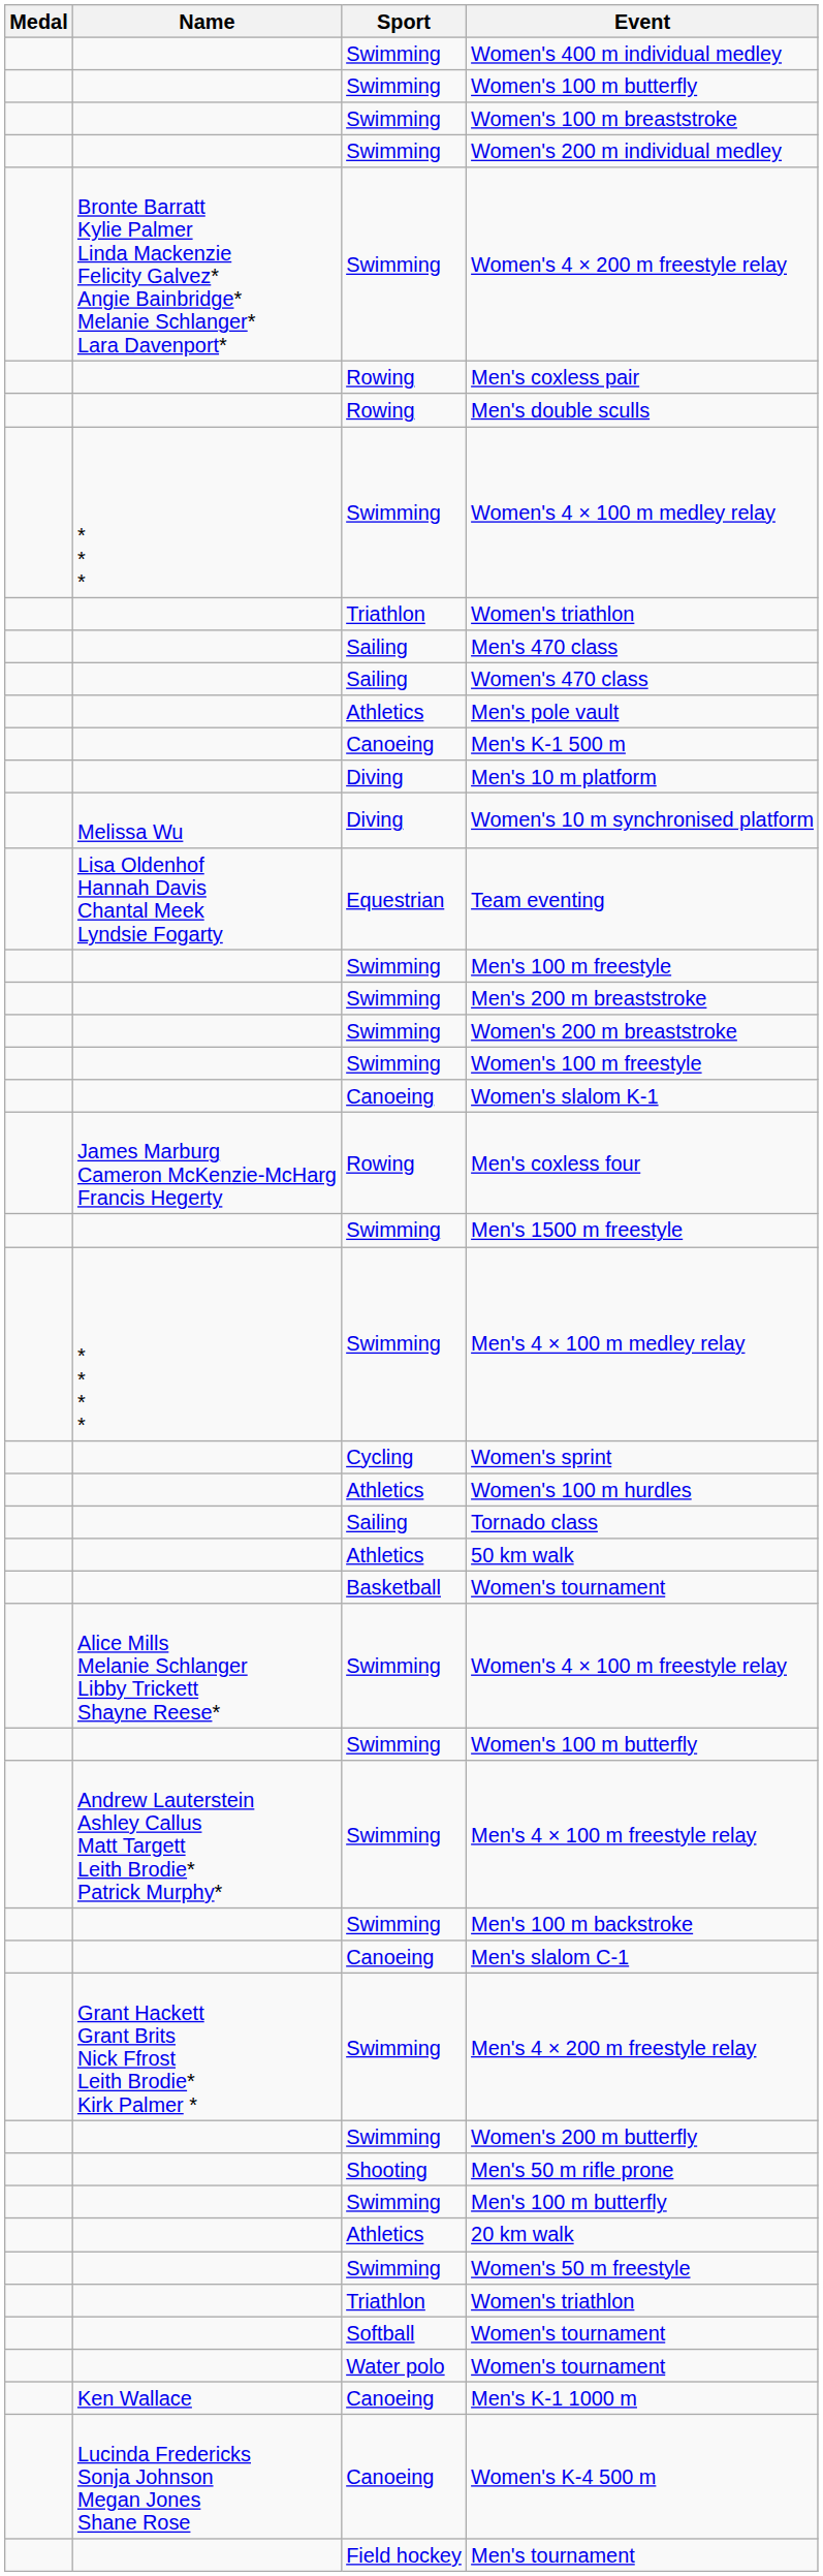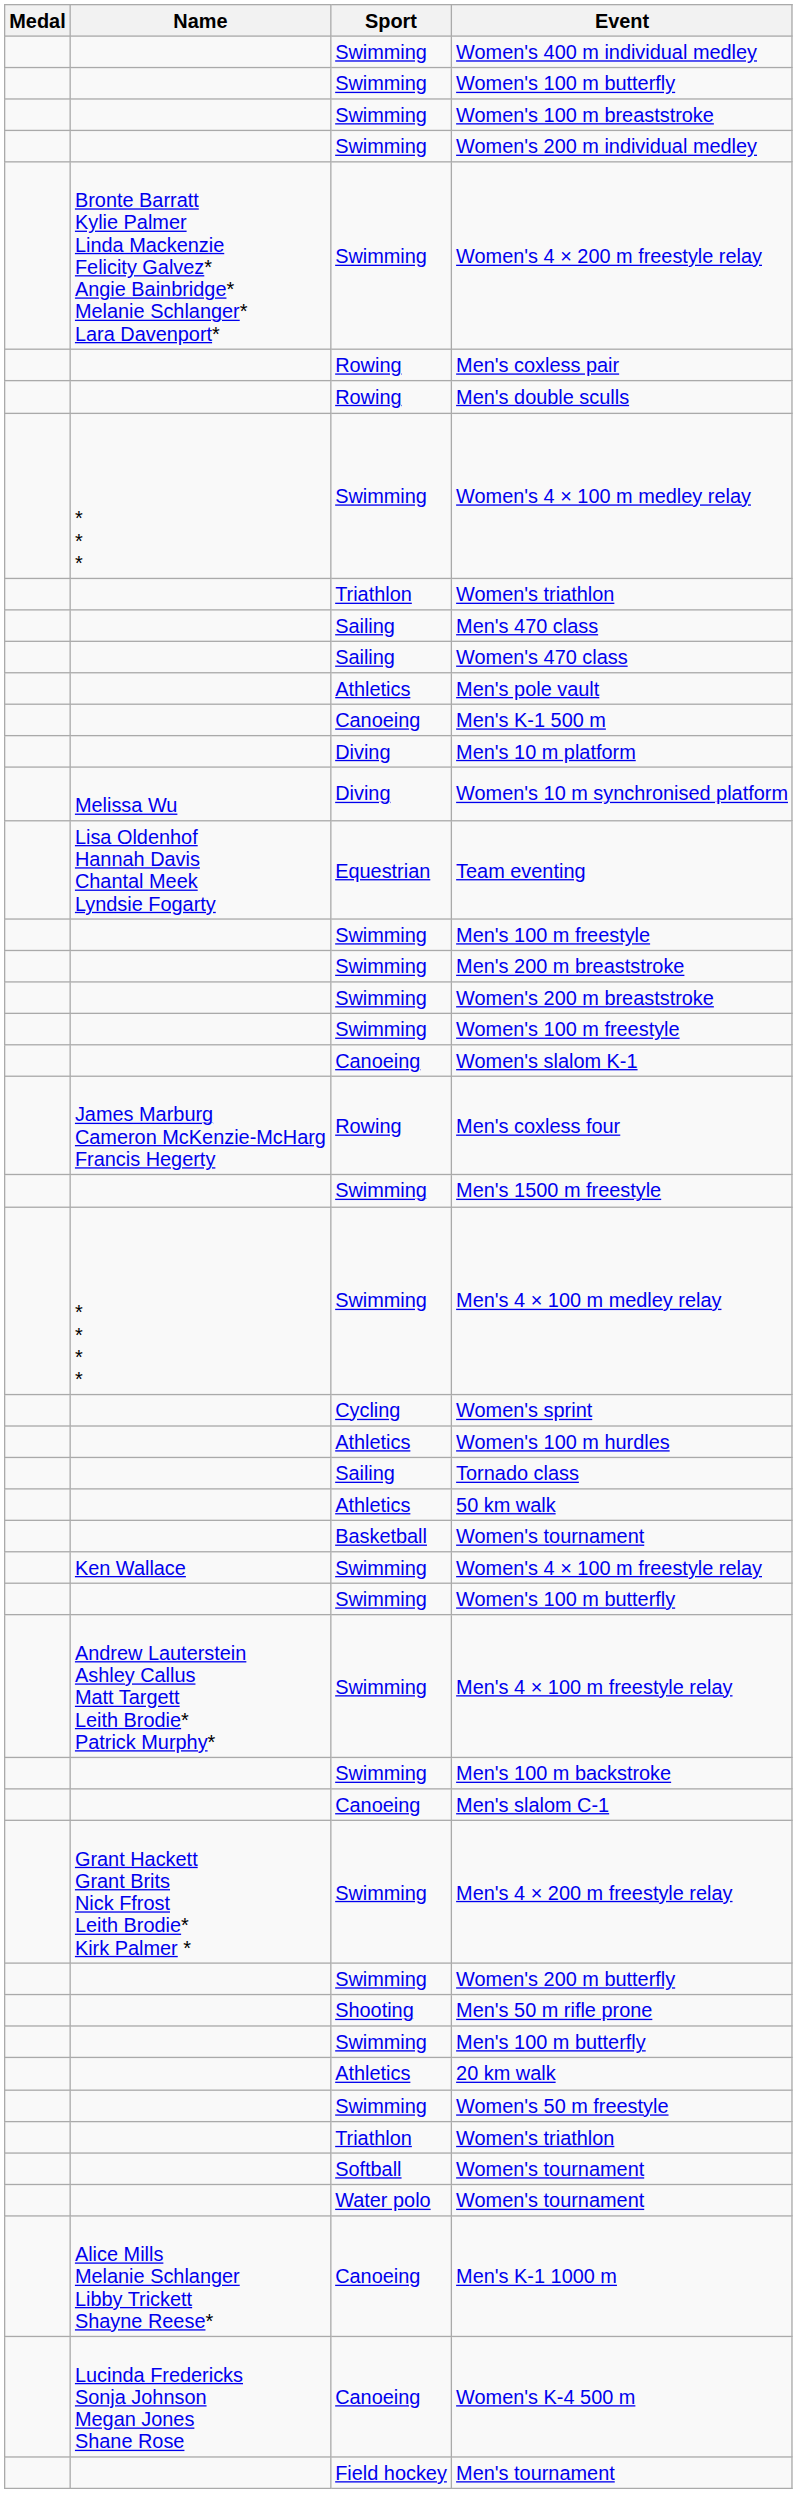 <table class="wikitable sortable" style="font-size:95%">
 <tr>
 <th>Medal</th>
 <th>Name</th>
 <th>Sport</th>
 <th>Event</th>
 </tr>
 <tr>
 <td></td>
 <td></td>
 <td><a href='#'>Swimming</a></td>
 <td><a href='#'>Women's 400 m individual medley</a></td>
 </tr>
 <tr>
 <td></td>
 <td></td>
 <td><a href='#'>Swimming</a></td>
 <td><a href='#'>Women's 100 m butterfly</a></td>
 </tr>
 <tr>
 <td></td>
 <td></td>
 <td><a href='#'>Swimming</a></td>
 <td><a href='#'>Women's 100 m breaststroke</a></td>
 </tr>
 <tr>
 <td></td>
 <td></td>
 <td><a href='#'>Swimming</a></td>
 <td><a href='#'>Women's 200 m individual medley</a></td>
 </tr>
 <tr>
 <td></td>
 <td><br><a href='#'>Bronte Barratt</a><br><a href='#'>Kylie Palmer</a><br><a href='#'>Linda Mackenzie</a><br><a href='#'>Felicity Galvez</a>*<br><a href='#'>Angie Bainbridge</a>*<br><a href='#'>Melanie Schlanger</a>*<br><a href='#'>Lara Davenport</a>*</td>
 <td><a href='#'>Swimming</a></td>
 <td><a href='#'>Women's 4 × 200 m freestyle relay</a></td>
 </tr>
 <tr>
 <td></td>
 <td><br></td>
 <td><a href='#'>Rowing</a></td>
 <td><a href='#'>Men's coxless pair</a></td>
 </tr>
 <tr>
 <td></td>
 <td><br></td>
 <td><a href='#'>Rowing</a></td>
 <td><a href='#'>Men's double sculls</a></td>
 </tr>
 <tr>
 <td></td>
 <td><br><br><br><br> *<br>*<br>*</td>
 <td><a href='#'>Swimming</a></td>
 <td><a href='#'>Women's 4 × 100 m medley relay</a></td>
 </tr>
 <tr>
 <td></td>
 <td></td>
 <td><a href='#'>Triathlon</a></td>
 <td><a href='#'>Women's triathlon</a></td>
 </tr>
 <tr>
 <td></td>
 <td><br></td>
 <td><a href='#'>Sailing</a></td>
 <td><a href='#'>Men's 470 class</a></td>
 </tr>
 <tr>
 <td></td>
 <td><br></td>
 <td><a href='#'>Sailing</a></td>
 <td><a href='#'>Women's 470 class</a></td>
 </tr>
 <tr>
 <td></td>
 <td></td>
 <td><a href='#'>Athletics</a></td>
 <td><a href='#'>Men's pole vault</a></td>
 </tr>
 <tr>
 <td></td>
 <td></td>
 <td><a href='#'>Canoeing</a></td>
 <td><a href='#'>Men's K-1 500 m</a></td>
 </tr>
 <tr>
 <td></td>
 <td></td>
 <td><a href='#'>Diving</a></td>
 <td><a href='#'>Men's 10 m platform</a></td>
 </tr>
 <tr>
 <td></td>
 <td><br><a href='#'>Melissa Wu</a></td>
 <td><a href='#'>Diving</a></td>
 <td><a href='#'>Women's 10 m synchronised platform</a></td>
 </tr>
 <tr>
 <td></td>
 <td><a href='#'>Lisa Oldenhof</a><br><a href='#'>Hannah Davis</a><br><a href='#'>Chantal Meek</a><br><a href='#'>Lyndsie Fogarty</a></td>
 <td><a href='#'>Equestrian</a></td>
 <td><a href='#'>Team eventing</a></td>
 </tr>
 <tr>
 <td></td>
 <td></td>
 <td><a href='#'>Swimming</a></td>
 <td><a href='#'>Men's 100 m freestyle</a></td>
 </tr>
 <tr>
 <td></td>
 <td></td>
 <td><a href='#'>Swimming</a></td>
 <td><a href='#'>Men's 200 m breaststroke</a></td>
 </tr>
 <tr>
 <td></td>
 <td></td>
 <td><a href='#'>Swimming</a></td>
 <td><a href='#'>Women's 200 m breaststroke</a></td>
 </tr>
 <tr>
 <td></td>
 <td></td>
 <td><a href='#'>Swimming</a></td>
 <td><a href='#'>Women's 100 m freestyle</a></td>
 </tr>
 <tr>
 <td></td>
 <td></td>
 <td><a href='#'>Canoeing</a></td>
 <td><a href='#'>Women's slalom K-1</a></td>
 </tr>
 <tr>
 <td></td>
 <td><br><a href='#'>James Marburg</a><br><a href='#'>Cameron McKenzie-McHarg</a><br><a href='#'>Francis Hegerty</a></td>
 <td><a href='#'>Rowing</a></td>
 <td><a href='#'>Men's coxless four</a></td>
 </tr>
 <tr>
 <td></td>
 <td></td>
 <td><a href='#'>Swimming</a></td>
 <td><a href='#'>Men's 1500 m freestyle</a></td>
 </tr>
 <tr>
 <td></td>
 <td><br><br><br><br> *<br>*<br>*<br>*</td>
 <td><a href='#'>Swimming</a></td>
 <td><a href='#'>Men's 4 × 100 m medley relay</a></td>
 </tr>
 <tr>
 <td></td>
 <td></td>
 <td><a href='#'>Cycling</a></td>
 <td><a href='#'>Women's sprint</a></td>
 </tr>
 <tr>
 <td></td>
 <td></td>
 <td><a href='#'>Athletics</a></td>
 <td><a href='#'>Women's 100 m hurdles</a></td>
 </tr>
 <tr>
 <td></td>
 <td><br></td>
 <td><a href='#'>Sailing</a></td>
 <td><a href='#'>Tornado class</a></td>
 </tr>
 <tr>
 <td></td>
 <td></td>
 <td><a href='#'>Athletics</a></td>
 <td><a href='#'>50 km walk</a></td>
 </tr>
 <tr>
 <td></td>
 <td><br></td>
 <td><a href='#'>Basketball</a></td>
 <td><a href='#'>Women's tournament</a></td>
 </tr>
 <tr>
 <td></td>
-<td><br><a href='#'>Alice Mills</a><br><a href='#'>Melanie Schlanger</a><br><a href='#'>Libby Trickett</a><br><a href='#'>Shayne Reese</a>*</td>
+<td><a href='#'>Ken Wallace</a></td>
 <td><a href='#'>Swimming</a></td>
 <td><a href='#'>Women's 4 × 100 m freestyle relay</a></td>
 </tr>
 <tr>
 <td></td>
 <td></td>
 <td><a href='#'>Swimming</a></td>
 <td><a href='#'>Women's 100 m butterfly</a></td>
 </tr>
 <tr>
 <td></td>
 <td><br><a href='#'>Andrew Lauterstein</a><br><a href='#'>Ashley Callus</a><br><a href='#'>Matt Targett</a><br><a href='#'>Leith Brodie</a>*<br><a href='#'>Patrick Murphy</a>*</td>
 <td><a href='#'>Swimming</a></td>
 <td><a href='#'>Men's 4 × 100 m freestyle relay</a></td>
 </tr>
 <tr>
 <td></td>
 <td></td>
 <td><a href='#'>Swimming</a></td>
 <td><a href='#'>Men's 100 m backstroke</a></td>
 </tr>
 <tr>
 <td></td>
 <td></td>
 <td><a href='#'>Canoeing</a></td>
 <td><a href='#'>Men's slalom C-1</a></td>
 </tr>
 <tr>
 <td></td>
 <td><br><a href='#'>Grant Hackett</a><br><a href='#'>Grant Brits</a><br><a href='#'>Nick Ffrost</a><br><a href='#'>Leith Brodie</a>*<br><a href='#'>Kirk Palmer</a> *</td>
 <td><a href='#'>Swimming</a></td>
 <td><a href='#'>Men's 4 × 200 m freestyle relay</a></td>
 </tr>
 <tr>
 <td></td>
 <td></td>
 <td><a href='#'>Swimming</a></td>
 <td><a href='#'>Women's 200 m butterfly</a></td>
 </tr>
 <tr>
 <td></td>
 <td></td>
 <td><a href='#'>Shooting</a></td>
 <td><a href='#'>Men's 50 m rifle prone</a></td>
 </tr>
 <tr>
 <td></td>
 <td></td>
 <td><a href='#'>Swimming</a></td>
 <td><a href='#'>Men's 100 m butterfly</a></td>
 </tr>
 <tr>
 <td></td>
 <td></td>
 <td><a href='#'>Athletics</a></td>
 <td><a href='#'>20 km walk</a></td>
 </tr>
 <tr>
 <td></td>
 <td></td>
 <td><a href='#'>Swimming</a></td>
 <td><a href='#'>Women's 50 m freestyle</a></td>
 </tr>
 <tr>
 <td></td>
 <td></td>
 <td><a href='#'>Triathlon</a></td>
 <td><a href='#'>Women's triathlon</a></td>
 </tr>
 <tr>
 <td></td>
 <td><br></td>
 <td><a href='#'>Softball</a></td>
 <td><a href='#'>Women's tournament</a></td>
 </tr>
 <tr>
 <td></td>
 <td><br></td>
 <td><a href='#'>Water polo</a></td>
 <td><a href='#'>Women's tournament</a></td>
 </tr>
 <tr>
 <td></td>
-<td><a href='#'>Ken Wallace</a></td>
+<td><br><a href='#'>Alice Mills</a><br><a href='#'>Melanie Schlanger</a><br><a href='#'>Libby Trickett</a><br><a href='#'>Shayne Reese</a>*</td>
 <td><a href='#'>Canoeing</a></td>
 <td><a href='#'>Men's K-1 1000 m</a></td>
 </tr>
 <tr>
 <td></td>
 <td><br><a href='#'>Lucinda Fredericks</a><br><a href='#'>Sonja Johnson</a><br><a href='#'>Megan Jones</a><br><a href='#'>Shane Rose</a></td>
 <td><a href='#'>Canoeing</a></td>
 <td><a href='#'>Women's K-4 500 m</a></td>
 </tr>
 <tr>
 <td></td>
 <td><br></td>
 <td><a href='#'>Field hockey</a></td>
 <td><a href='#'>Men's tournament</a></td>
 </tr>
 </table>
